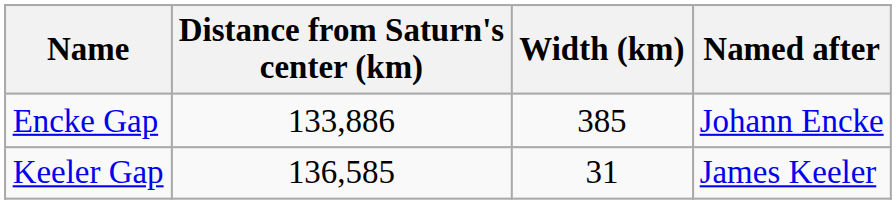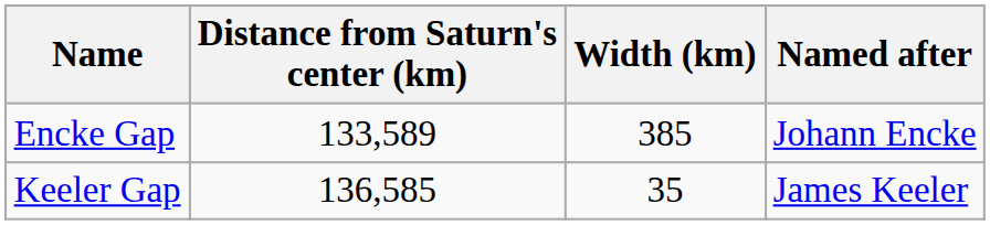 <table class="wikitable">
 <tr>
 <th>Name</th>
 <th>Distance from Saturn's<br>center (km)</th>
 <th>Width (km)</th>
 <th>Named after</th>
 </tr>
 <tr>
 <td><a href='#'>Encke Gap</a></td>
-<td align=center>133,886</td>
+<td align=center>133,589</td>
 <td align="center">385</td>
 <td><a href='#'>Johann Encke</a></td>
 </tr>
 <tr>
 <td><a href='#'>Keeler Gap</a></td>
 <td align=center>136,585</td>
-<td align="center">31</td>
+<td align="center">35</td>
 <td><a href='#'>James Keeler</a></td>
 </tr>
 </table>
